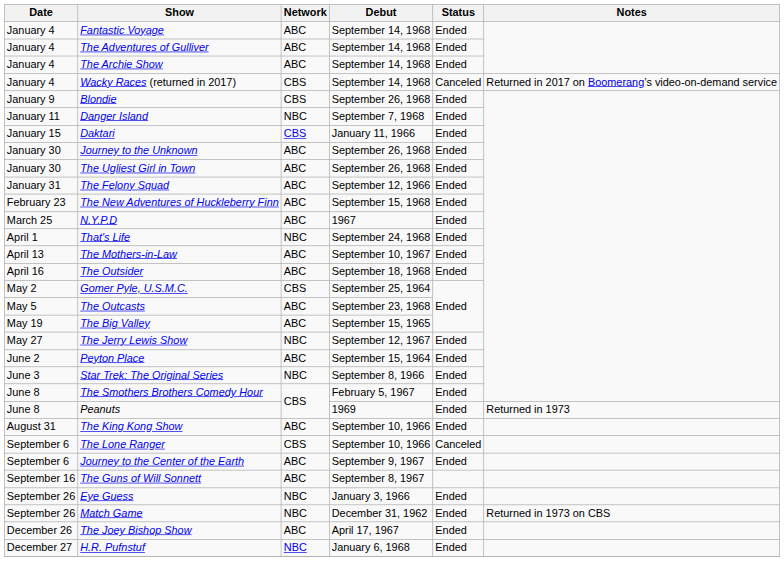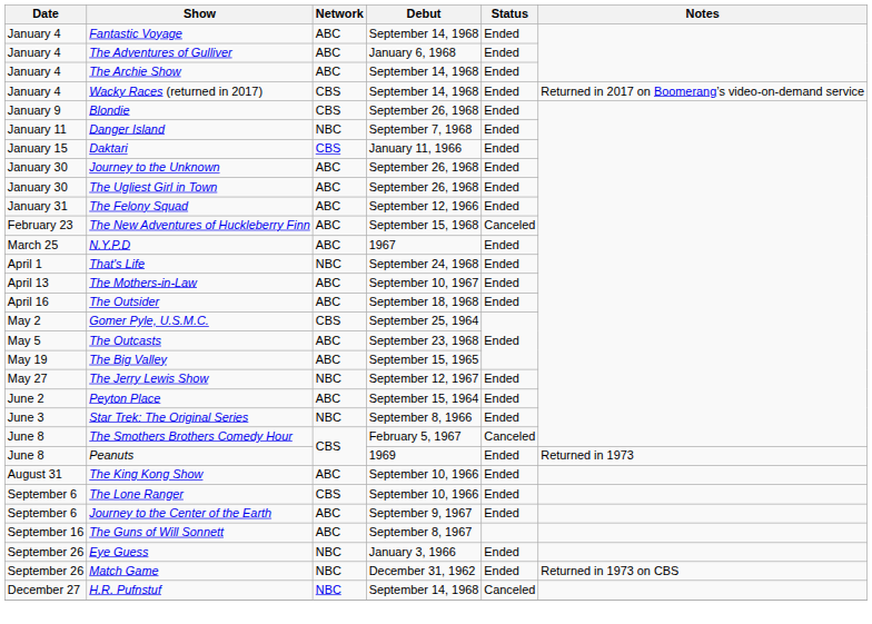 <table class="wikitable">
 <tr>
 <th>Date</th>
 <th>Show</th>
 <th>Network</th>
 <th>Debut</th>
 <th>Status</th>
 <th>Notes</th>
 </tr>
 <tr>
 <td>January 4</td>
 <td><em><a href='#'>Fantastic Voyage</a></em></td>
 <td>ABC</td>
 <td>September 14, 1968</td>
 <td>Ended</td>
 </tr>
 <tr>
 <td>January 4</td>
 <td><em><a href='#'>The Adventures of Gulliver</a></em></td>
 <td>ABC</td>
-<td>September 14, 1968</td>
+<td>January 6, 1968</td>
 <td>Ended</td>
 </tr>
 <tr>
 <td>January 4</td>
 <td><em><a href='#'>The Archie Show</a></em></td>
 <td>ABC</td>
 <td>September 14, 1968</td>
 <td>Ended</td>
 </tr>
 <tr>
 <td>January 4</td>
 <td><em><a href='#'>Wacky Races</a></em> (returned in 2017)</td>
 <td>CBS</td>
 <td>September 14, 1968</td>
-<td>Canceled</td>
+<td>Ended</td>
 <td>Returned in 2017 on <a href='#'>Boomerang</a>’s video-on-demand service</td>
 </tr>
 <tr>
 <td>January 9</td>
 <td><em><a href='#'>Blondie</a></em></td>
 <td>CBS</td>
 <td>September 26, 1968</td>
 <td>Ended</td>
 </tr>
 <tr>
 <td>January 11</td>
 <td><em><a href='#'>Danger Island</a></em></td>
 <td>NBC</td>
 <td>September 7, 1968</td>
 <td>Ended</td>
 </tr>
 <tr>
 <td>January 15</td>
 <td><em><a href='#'>Daktari</a></em></td>
 <td><a href='#'>CBS</a></td>
 <td>January 11, 1966</td>
 <td>Ended</td>
 </tr>
 <tr>
 <td>January 30</td>
 <td><em><a href='#'>Journey to the Unknown</a></em></td>
 <td>ABC</td>
 <td>September 26, 1968</td>
 <td>Ended</td>
 </tr>
 <tr>
 <td>January 30</td>
 <td><em><a href='#'>The Ugliest Girl in Town</a></em></td>
 <td>ABC</td>
 <td>September 26, 1968</td>
 <td>Ended</td>
 </tr>
 <tr>
 <td>January 31</td>
 <td><em><a href='#'>The Felony Squad</a></em></td>
 <td>ABC</td>
 <td>September 12, 1966</td>
 <td>Ended</td>
 </tr>
 <tr>
 <td>February 23</td>
 <td><em><a href='#'>The New Adventures of Huckleberry Finn</a></em></td>
 <td>ABC</td>
 <td>September 15, 1968</td>
-<td>Ended</td>
+<td>Canceled</td>
 </tr>
 <tr>
 <td>March 25</td>
 <td><em><a href='#'>N.Y.P.D</a></em></td>
 <td>ABC</td>
 <td>1967</td>
 <td>Ended</td>
 </tr>
 <tr>
 <td>April 1</td>
 <td><em><a href='#'>That's Life</a></em></td>
 <td>NBC</td>
 <td>September 24, 1968</td>
 <td>Ended</td>
 </tr>
 <tr>
 <td>April 13</td>
 <td><em><a href='#'>The Mothers-in-Law</a></em></td>
 <td>ABC</td>
 <td>September 10, 1967</td>
 <td>Ended</td>
 </tr>
 <tr>
 <td>April 16</td>
 <td><em><a href='#'>The Outsider</a></em></td>
 <td>ABC</td>
 <td>September 18, 1968</td>
 <td>Ended</td>
 </tr>
 <tr>
 <td>May 2</td>
 <td><em><a href='#'>Gomer Pyle, U.S.M.C.</a></em></td>
 <td>CBS</td>
 <td>September 25, 1964</td>
 <td rowspan=3>Ended</td>
 </tr>
 <tr>
 <td>May 5</td>
 <td><em><a href='#'>The Outcasts</a></em></td>
 <td>ABC</td>
 <td>September 23, 1968</td>
 </tr>
 <tr>
 <td>May 19</td>
 <td><em><a href='#'>The Big Valley</a></em></td>
 <td>ABC</td>
 <td>September 15, 1965</td>
 </tr>
 <tr>
 <td>May 27</td>
 <td><em><a href='#'>The Jerry Lewis Show</a></em></td>
 <td>NBC</td>
 <td>September 12, 1967</td>
 <td>Ended</td>
 </tr>
 <tr>
 <td>June 2</td>
 <td><em><a href='#'>Peyton Place</a></em></td>
 <td>ABC</td>
 <td>September 15, 1964</td>
 <td>Ended</td>
 </tr>
 <tr>
 <td>June 3</td>
 <td><em><a href='#'>Star Trek: The Original Series</a></em></td>
 <td>NBC</td>
 <td>September 8, 1966</td>
 <td>Ended</td>
 </tr>
 <tr>
 <td>June 8</td>
 <td><em><a href='#'>The Smothers Brothers Comedy Hour</a></em></td>
 <td rowspan=2>CBS</td>
 <td>February 5, 1967</td>
-<td>Ended</td>
+<td>Canceled</td>
 </tr>
 <tr>
 <td>June 8</td>
 <td><em>Peanuts</em></td>
 <td>1969</td>
 <td>Ended</td>
 <td>Returned in 1973</td>
 </tr>
 <tr>
 <td>August 31</td>
 <td><em><a href='#'>The King Kong Show</a></em></td>
 <td>ABC</td>
 <td>September 10, 1966</td>
 <td>Ended</td>
 <td></td>
 </tr>
 <tr>
 <td>September 6</td>
 <td><em><a href='#'>The Lone Ranger</a></em></td>
 <td>CBS</td>
 <td>September 10, 1966</td>
-<td>Canceled</td>
+<td>Ended</td>
 <td></td>
 </tr>
 <tr>
 <td>September 6</td>
 <td><em><a href='#'>Journey to the Center of the Earth</a></em></td>
 <td>ABC</td>
 <td>September 9, 1967</td>
 <td>Ended</td>
 <td></td>
 </tr>
 <tr>
 <td>September 16</td>
 <td><em><a href='#'>The Guns of Will Sonnett</a></em></td>
 <td>ABC</td>
 <td>September 8, 1967</td>
 <td></td>
 </tr>
 <tr>
 <td>September 26</td>
 <td><em><a href='#'>Eye Guess</a></em></td>
 <td>NBC</td>
 <td>January 3, 1966</td>
 <td>Ended</td>
 <td></td>
 </tr>
 <tr>
 <td>September 26</td>
 <td><em><a href='#'>Match Game</a></em></td>
 <td>NBC</td>
 <td>December 31, 1962</td>
 <td>Ended</td>
 <td>Returned in 1973 on CBS</td>
 </tr>
 <tr>
-<td>December 26</td>
-<td><em><a href='#'>The Joey Bishop Show</a></em></td>
-<td>ABC</td>
-<td>April 17, 1967</td>
-<td>Ended</td>
-<td></td>
-</tr>
-<tr>
 <td>December 27</td>
 <td><em><a href='#'>H.R. Pufnstuf</a></em></td>
 <td><a href='#'>NBC</a></td>
-<td>January 6, 1968</td>
-<td>Ended</td>
+<td>September 14, 1968</td>
+<td>Canceled</td>
 <td></td>
 </tr>
 <tr>
 </tr>
 </table>
